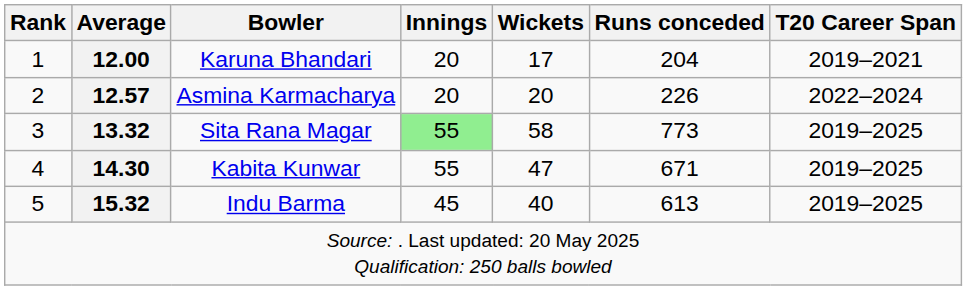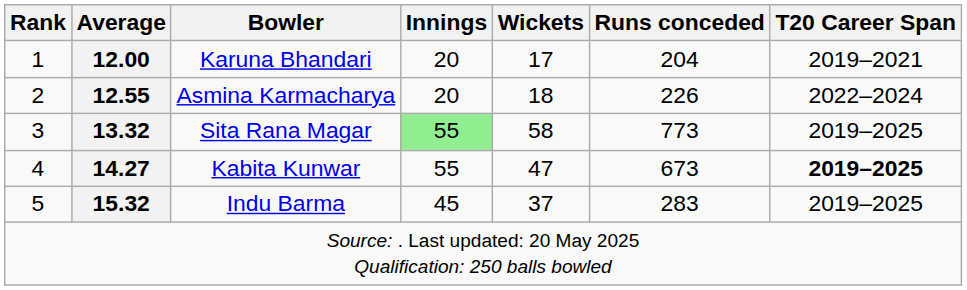 <table class="wikitable" style="text-align: center;">
 <tr>
 <th>Rank</th>
 <th>Average</th>
 <th>Bowler</th>
 <th>Innings</th>
 <th>Wickets</th>
 <th>Runs conceded</th>
 <th>T20 Career Span</th>
 </tr>
 <tr>
 <td>1</td>
 <th>12.00</th>
 <td><a href='#'>Karuna Bhandari</a></td>
 <td>20</td>
 <td>17</td>
 <td>204</td>
 <td>2019–2021</td>
 </tr>
 <tr>
 <td>2</td>
-<th>12.57</th>
+<th>12.55</th>
 <td><a href='#'>Asmina Karmacharya</a></td>
 <td>20</td>
-<td>20</td>
+<td>18</td>
 <td>226</td>
 <td>2022–2024</td>
 </tr>
 <tr>
 <td>3</td>
 <th>13.32</th>
 <td><a href='#'>Sita Rana Magar</a></td>
 <td style="background: lightgreen;">55</td>
 <td>58</td>
 <td>773</td>
 <td>2019–2025</td>
 </tr>
 <tr>
 <td>4</td>
-<th>14.30</th>
+<th>14.27</th>
 <td><a href='#'>Kabita Kunwar</a></td>
 <td>55</td>
 <td>47</td>
-<td>671</td>
-<td>2019–2025</td>
+<td>673</td>
+<td><strong>2019–2025</strong></td>
 </tr>
 <tr>
 <td>5</td>
 <th>15.32</th>
 <td><a href='#'>Indu Barma</a></td>
 <td>45</td>
-<td>40</td>
-<td>613</td>
+<td>37</td>
+<td>283</td>
 <td>2019–2025</td>
 </tr>
 <tr>
 <td colspan="7"><small><em>Source: </em>. Last updated: 20 May 2025<br><em>Qualification: 250 balls bowled</em></small></td>
 </tr>
 </table>
